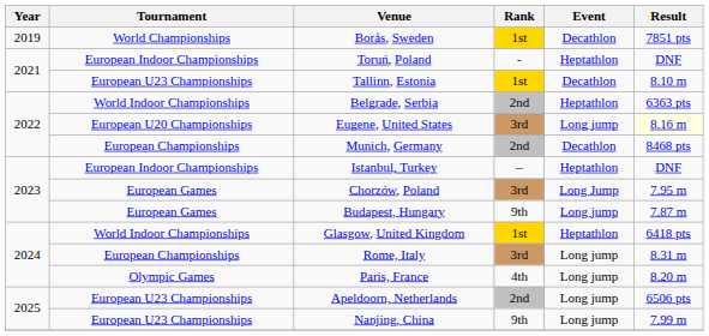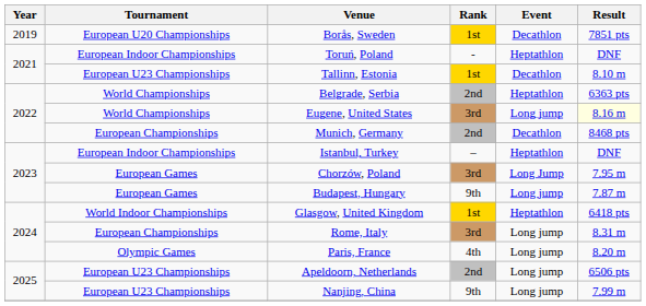 <table class="wikitable" style=" text-align:center; font-size:95%;" width="64%">
 <tr>
 <th>Year</th>
 <th>Tournament</th>
 <th>Venue</th>
 <th>Rank</th>
 <th>Event</th>
 <th>Result</th>
 </tr>
 <tr>
 <td>2019</td>
-<td><a href='#'>World Championships</a></td>
+<td><a href='#'>European U20 Championships</a></td>
 <td><a href='#'>Borås</a>, <a href='#'>Sweden</a></td>
 <td bgcolor=gold>1st</td>
 <td><a href='#'>Decathlon</a></td>
 <td><a href='#'>7851 pts</a> <br></td>
 </tr>
 <tr>
 <td rowspan=2>2021</td>
 <td><a href='#'>European Indoor Championships</a></td>
 <td><a href='#'>Toruń</a>, <a href='#'>Poland</a></td>
 <td>-</td>
 <td><a href='#'>Heptathlon</a></td>
 <td><a href='#'>DNF</a><br></td>
 </tr>
 <tr>
 <td><a href='#'>European U23 Championships</a></td>
 <td><a href='#'>Tallinn</a>, <a href='#'>Estonia</a></td>
 <td bgcolor=gold>1st</td>
 <td><a href='#'>Decathlon</a></td>
 <td><a href='#'>8.10 m</a> <br></td>
 </tr>
 <tr>
 <td rowspan=3>2022</td>
-<td><a href='#'>World Indoor Championships</a></td>
+<td><a href='#'>World Championships</a></td>
 <td><a href='#'>Belgrade</a>, <a href='#'>Serbia</a></td>
 <td bgcolor=silver>2nd</td>
 <td><a href='#'>Heptathlon</a></td>
 <td><a href='#'>6363 pts</a> <br></td>
 </tr>
 <tr>
-<td><a href='#'>European U20 Championships</a></td>
+<td><a href='#'>World Championships</a></td>
 <td><a href='#'>Eugene</a>, <a href='#'>United States</a></td>
 <td bgcolor="cc9966">3rd</td>
 <td><a href='#'>Long jump</a></td>
 <td style="background: lightyellow;"><a href='#'>8.16 m</a><br></td>
 </tr>
 <tr>
 <td><a href='#'>European Championships</a></td>
 <td><a href='#'>Munich</a>, <a href='#'>Germany</a></td>
 <td bgcolor=silver>2nd</td>
 <td><a href='#'>Decathlon</a></td>
 <td><a href='#'>8468 pts</a> <br></td>
 </tr>
 <tr>
 <td rowspan=3>2023</td>
 <td><a href='#'>European Indoor Championships</a></td>
 <td><a href='#'>Istanbul, Turkey</a></td>
 <td>–</td>
 <td><a href='#'>Heptathlon</a></td>
 <td><a href='#'>DNF</a><br></td>
 </tr>
 <tr>
 <td><a href='#'>European Games</a></td>
 <td><a href='#'>Chorzów</a>, <a href='#'>Poland</a></td>
 <td bgcolor=cc9966>3rd</td>
 <td><a href='#'>Long Jump</a></td>
 <td><a href='#'>7.95 m</a><br></td>
 </tr>
 <tr>
 <td><a href='#'>European Games</a></td>
 <td><a href='#'>Budapest, Hungary</a></td>
 <td>9th</td>
 <td><a href='#'>Long jump</a></td>
 <td><a href='#'>7.87 m</a><br></td>
 </tr>
 <tr>
 <td rowspan=3>2024</td>
 <td><a href='#'> World Indoor Championships</a></td>
 <td><a href='#'>Glasgow</a>, <a href='#'>United Kingdom</a></td>
 <td bgcolor=gold>1st</td>
 <td><a href='#'>Heptathlon</a></td>
 <td><a href='#'>6418 pts</a> <br></td>
 </tr>
 <tr>
 <td><a href='#'>European Championships</a></td>
 <td><a href='#'>Rome, Italy</a></td>
 <td bgcolor=cc9966>3rd</td>
 <td>Long jump</td>
 <td><a href='#'>8.31 m</a></td>
 </tr>
 <tr>
 <td><a href='#'>Olympic Games</a></td>
 <td><a href='#'>Paris, France</a></td>
 <td>4th</td>
 <td>Long jump</td>
 <td><a href='#'>8.20 m</a></td>
 </tr>
 <tr>
 <td rowspan=2>2025</td>
 <td><a href='#'>European U23 Championships</a></td>
 <td><a href='#'>Apeldoorn, Netherlands</a></td>
 <td bgcolor=silver>2nd</td>
 <td>Long jump</td>
 <td><a href='#'>6506 pts</a></td>
 </tr>
 <tr>
 <td><a href='#'>European U23 Championships</a></td>
 <td><a href='#'>Nanjing, China</a></td>
 <td>9th</td>
 <td>Long jump</td>
 <td><a href='#'>7.99 m</a></td>
 </tr>
 <tr>
 </tr>
 </table>
